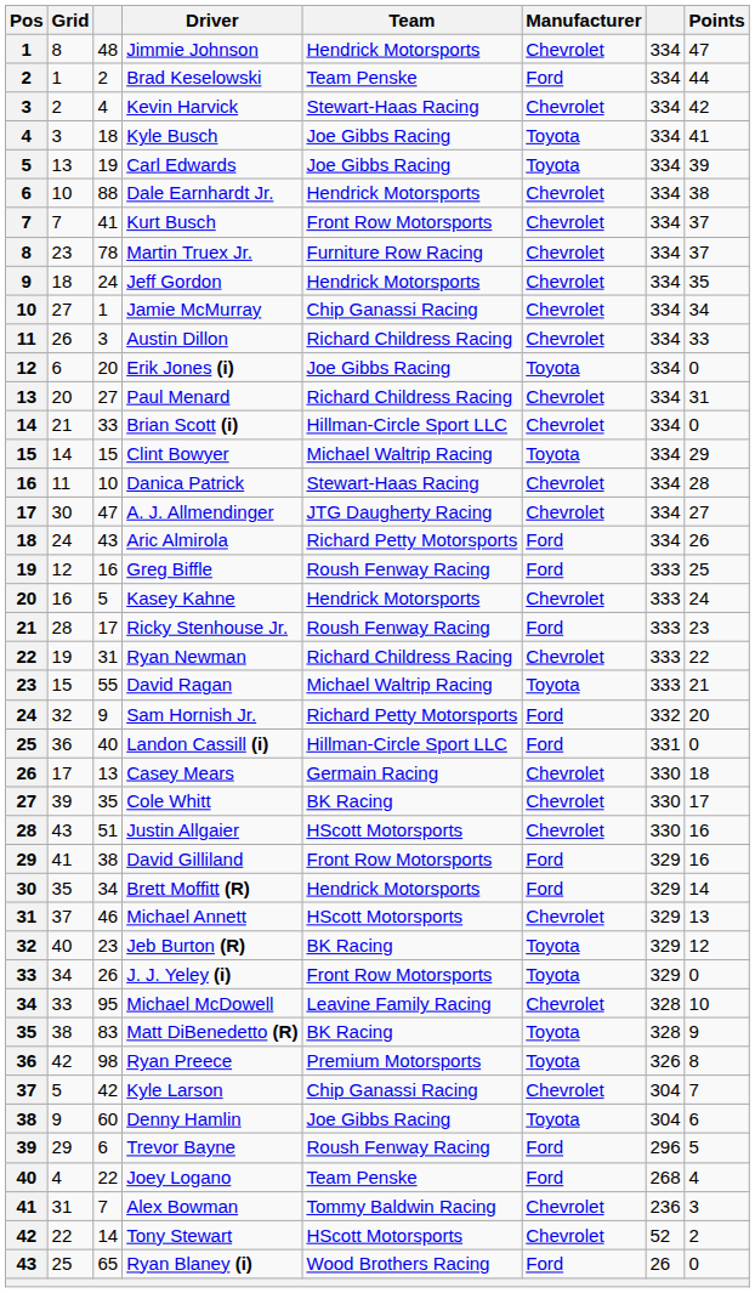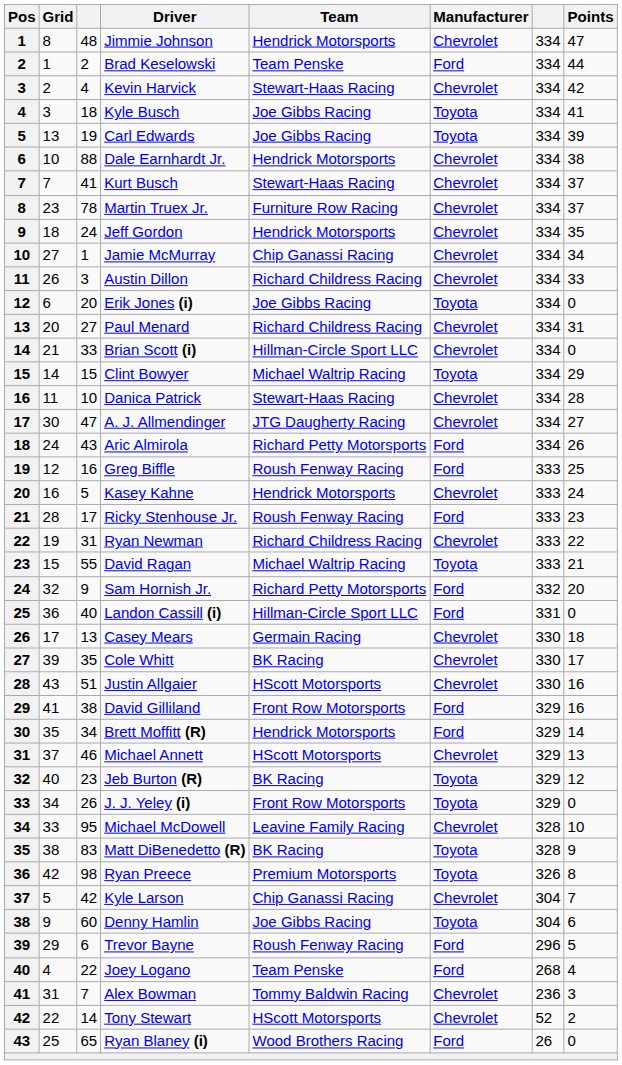 <table class="wikitable" style="font-size:95%">
 <tr>
 <th>Pos</th>
 <th>Grid</th>
 <th></th>
 <th>Driver</th>
 <th>Team</th>
 <th>Manufacturer</th>
 <th></th>
 <th>Points</th>
 </tr>
 <tr>
 <th>1</th>
 <td>8</td>
 <td>48</td>
 <td><a href='#'>Jimmie Johnson</a></td>
 <td><a href='#'>Hendrick Motorsports</a></td>
 <td><a href='#'>Chevrolet</a></td>
 <td>334</td>
 <td>47</td>
 </tr>
 <tr>
 <th>2</th>
 <td>1</td>
 <td>2</td>
 <td><a href='#'>Brad Keselowski</a></td>
 <td><a href='#'>Team Penske</a></td>
 <td><a href='#'>Ford</a></td>
 <td>334</td>
 <td>44</td>
 </tr>
 <tr>
 <th>3</th>
 <td>2</td>
 <td>4</td>
 <td><a href='#'>Kevin Harvick</a></td>
 <td><a href='#'>Stewart-Haas Racing</a></td>
 <td><a href='#'>Chevrolet</a></td>
 <td>334</td>
 <td>42</td>
 </tr>
 <tr>
 <th>4</th>
 <td>3</td>
 <td>18</td>
 <td><a href='#'>Kyle Busch</a></td>
 <td><a href='#'>Joe Gibbs Racing</a></td>
 <td><a href='#'>Toyota</a></td>
 <td>334</td>
 <td>41</td>
 </tr>
 <tr>
 <th>5</th>
 <td>13</td>
 <td>19</td>
 <td><a href='#'>Carl Edwards</a></td>
 <td><a href='#'>Joe Gibbs Racing</a></td>
 <td><a href='#'>Toyota</a></td>
 <td>334</td>
 <td>39</td>
 </tr>
 <tr>
 <th>6</th>
 <td>10</td>
 <td>88</td>
 <td><a href='#'>Dale Earnhardt Jr.</a></td>
 <td><a href='#'>Hendrick Motorsports</a></td>
 <td><a href='#'>Chevrolet</a></td>
 <td>334</td>
 <td>38</td>
 </tr>
 <tr>
 <th>7</th>
 <td>7</td>
 <td>41</td>
 <td><a href='#'>Kurt Busch</a></td>
-<td><a href='#'>Front Row Motorsports</a></td>
+<td><a href='#'>Stewart-Haas Racing</a></td>
 <td><a href='#'>Chevrolet</a></td>
 <td>334</td>
 <td>37</td>
 </tr>
 <tr>
 <th>8</th>
 <td>23</td>
 <td>78</td>
 <td><a href='#'>Martin Truex Jr.</a></td>
 <td><a href='#'>Furniture Row Racing</a></td>
 <td><a href='#'>Chevrolet</a></td>
 <td>334</td>
 <td>37</td>
 </tr>
 <tr>
 <th>9</th>
 <td>18</td>
 <td>24</td>
 <td><a href='#'>Jeff Gordon</a></td>
 <td><a href='#'>Hendrick Motorsports</a></td>
 <td><a href='#'>Chevrolet</a></td>
 <td>334</td>
 <td>35</td>
 </tr>
 <tr>
 <th>10</th>
 <td>27</td>
 <td>1</td>
 <td><a href='#'>Jamie McMurray</a></td>
 <td><a href='#'>Chip Ganassi Racing</a></td>
 <td><a href='#'>Chevrolet</a></td>
 <td>334</td>
 <td>34</td>
 </tr>
 <tr>
 <th>11</th>
 <td>26</td>
 <td>3</td>
 <td><a href='#'>Austin Dillon</a></td>
 <td><a href='#'>Richard Childress Racing</a></td>
 <td><a href='#'>Chevrolet</a></td>
 <td>334</td>
 <td>33</td>
 </tr>
 <tr>
 <th>12</th>
 <td>6</td>
 <td>20</td>
 <td><a href='#'>Erik Jones</a> <strong>(i)</strong></td>
 <td><a href='#'>Joe Gibbs Racing</a></td>
 <td><a href='#'>Toyota</a></td>
 <td>334</td>
 <td>0</td>
 </tr>
 <tr>
 <th>13</th>
 <td>20</td>
 <td>27</td>
 <td><a href='#'>Paul Menard</a></td>
 <td><a href='#'>Richard Childress Racing</a></td>
 <td><a href='#'>Chevrolet</a></td>
 <td>334</td>
 <td>31</td>
 </tr>
 <tr>
 <th>14</th>
 <td>21</td>
 <td>33</td>
 <td><a href='#'>Brian Scott</a> <strong>(i)</strong></td>
 <td><a href='#'>Hillman-Circle Sport LLC</a></td>
 <td><a href='#'>Chevrolet</a></td>
 <td>334</td>
 <td>0</td>
 </tr>
 <tr>
 <th>15</th>
 <td>14</td>
 <td>15</td>
 <td><a href='#'>Clint Bowyer</a></td>
 <td><a href='#'>Michael Waltrip Racing</a></td>
 <td><a href='#'>Toyota</a></td>
 <td>334</td>
 <td>29</td>
 </tr>
 <tr>
 <th>16</th>
 <td>11</td>
 <td>10</td>
 <td><a href='#'>Danica Patrick</a></td>
 <td><a href='#'>Stewart-Haas Racing</a></td>
 <td><a href='#'>Chevrolet</a></td>
 <td>334</td>
 <td>28</td>
 </tr>
 <tr>
 <th>17</th>
 <td>30</td>
 <td>47</td>
 <td><a href='#'>A. J. Allmendinger</a></td>
 <td><a href='#'>JTG Daugherty Racing</a></td>
 <td><a href='#'>Chevrolet</a></td>
 <td>334</td>
 <td>27</td>
 </tr>
 <tr>
 <th>18</th>
 <td>24</td>
 <td>43</td>
 <td><a href='#'>Aric Almirola</a></td>
 <td><a href='#'>Richard Petty Motorsports</a></td>
 <td><a href='#'>Ford</a></td>
 <td>334</td>
 <td>26</td>
 </tr>
 <tr>
 <th>19</th>
 <td>12</td>
 <td>16</td>
 <td><a href='#'>Greg Biffle</a></td>
 <td><a href='#'>Roush Fenway Racing</a></td>
 <td><a href='#'>Ford</a></td>
 <td>333</td>
 <td>25</td>
 </tr>
 <tr>
 <th>20</th>
 <td>16</td>
 <td>5</td>
 <td><a href='#'>Kasey Kahne</a></td>
 <td><a href='#'>Hendrick Motorsports</a></td>
 <td><a href='#'>Chevrolet</a></td>
 <td>333</td>
 <td>24</td>
 </tr>
 <tr>
 <th>21</th>
 <td>28</td>
 <td>17</td>
 <td><a href='#'>Ricky Stenhouse Jr.</a></td>
 <td><a href='#'>Roush Fenway Racing</a></td>
 <td><a href='#'>Ford</a></td>
 <td>333</td>
 <td>23</td>
 </tr>
 <tr>
 <th>22</th>
 <td>19</td>
 <td>31</td>
 <td><a href='#'>Ryan Newman</a></td>
 <td><a href='#'>Richard Childress Racing</a></td>
 <td><a href='#'>Chevrolet</a></td>
 <td>333</td>
 <td>22</td>
 </tr>
 <tr>
 <th>23</th>
 <td>15</td>
 <td>55</td>
 <td><a href='#'>David Ragan</a></td>
 <td><a href='#'>Michael Waltrip Racing</a></td>
 <td><a href='#'>Toyota</a></td>
 <td>333</td>
 <td>21</td>
 </tr>
 <tr>
 <th>24</th>
 <td>32</td>
 <td>9</td>
 <td><a href='#'>Sam Hornish Jr.</a></td>
 <td><a href='#'>Richard Petty Motorsports</a></td>
 <td><a href='#'>Ford</a></td>
 <td>332</td>
 <td>20</td>
 </tr>
 <tr>
 <th>25</th>
 <td>36</td>
 <td>40</td>
 <td><a href='#'>Landon Cassill</a> <strong>(i)</strong></td>
 <td><a href='#'>Hillman-Circle Sport LLC</a></td>
 <td><a href='#'>Ford</a></td>
 <td>331</td>
 <td>0</td>
 </tr>
 <tr>
 <th>26</th>
 <td>17</td>
 <td>13</td>
 <td><a href='#'>Casey Mears</a></td>
 <td><a href='#'>Germain Racing</a></td>
 <td><a href='#'>Chevrolet</a></td>
 <td>330</td>
 <td>18</td>
 </tr>
 <tr>
 <th>27</th>
 <td>39</td>
 <td>35</td>
 <td><a href='#'>Cole Whitt</a></td>
 <td><a href='#'>BK Racing</a></td>
 <td><a href='#'>Chevrolet</a></td>
 <td>330</td>
 <td>17</td>
 </tr>
 <tr>
 <th>28</th>
 <td>43</td>
 <td>51</td>
 <td><a href='#'>Justin Allgaier</a></td>
 <td><a href='#'>HScott Motorsports</a></td>
 <td><a href='#'>Chevrolet</a></td>
 <td>330</td>
 <td>16</td>
 </tr>
 <tr>
 <th>29</th>
 <td>41</td>
 <td>38</td>
 <td><a href='#'>David Gilliland</a></td>
 <td><a href='#'>Front Row Motorsports</a></td>
 <td><a href='#'>Ford</a></td>
 <td>329</td>
 <td>16</td>
 </tr>
 <tr>
 <th>30</th>
 <td>35</td>
 <td>34</td>
 <td><a href='#'>Brett Moffitt</a> <strong>(R)</strong></td>
 <td><a href='#'>Hendrick Motorsports</a></td>
 <td><a href='#'>Ford</a></td>
 <td>329</td>
 <td>14</td>
 </tr>
 <tr>
 <th>31</th>
 <td>37</td>
 <td>46</td>
 <td><a href='#'>Michael Annett</a></td>
 <td><a href='#'>HScott Motorsports</a></td>
 <td><a href='#'>Chevrolet</a></td>
 <td>329</td>
 <td>13</td>
 </tr>
 <tr>
 <th>32</th>
 <td>40</td>
 <td>23</td>
 <td><a href='#'>Jeb Burton</a> <strong>(R)</strong></td>
 <td><a href='#'>BK Racing</a></td>
 <td><a href='#'>Toyota</a></td>
 <td>329</td>
 <td>12</td>
 </tr>
 <tr>
 <th>33</th>
 <td>34</td>
 <td>26</td>
 <td><a href='#'>J. J. Yeley</a> <strong>(i)</strong></td>
 <td><a href='#'>Front Row Motorsports</a></td>
 <td><a href='#'>Toyota</a></td>
 <td>329</td>
 <td>0</td>
 </tr>
 <tr>
 <th>34</th>
 <td>33</td>
 <td>95</td>
 <td><a href='#'>Michael McDowell</a></td>
 <td><a href='#'>Leavine Family Racing</a></td>
 <td><a href='#'>Chevrolet</a></td>
 <td>328</td>
 <td>10</td>
 </tr>
 <tr>
 <th>35</th>
 <td>38</td>
 <td>83</td>
 <td><a href='#'>Matt DiBenedetto</a> <strong>(R)</strong></td>
 <td><a href='#'>BK Racing</a></td>
 <td><a href='#'>Toyota</a></td>
 <td>328</td>
 <td>9</td>
 </tr>
 <tr>
 <th>36</th>
 <td>42</td>
 <td>98</td>
 <td><a href='#'>Ryan Preece</a></td>
 <td><a href='#'>Premium Motorsports</a></td>
 <td><a href='#'>Toyota</a></td>
 <td>326</td>
 <td>8</td>
 </tr>
 <tr>
 <th>37</th>
 <td>5</td>
 <td>42</td>
 <td><a href='#'>Kyle Larson</a></td>
 <td><a href='#'>Chip Ganassi Racing</a></td>
 <td><a href='#'>Chevrolet</a></td>
 <td>304</td>
 <td>7</td>
 </tr>
 <tr>
 <th>38</th>
 <td>9</td>
 <td>60</td>
 <td><a href='#'>Denny Hamlin</a></td>
 <td><a href='#'>Joe Gibbs Racing</a></td>
 <td><a href='#'>Toyota</a></td>
 <td>304</td>
 <td>6</td>
 </tr>
 <tr>
 <th>39</th>
 <td>29</td>
 <td>6</td>
 <td><a href='#'>Trevor Bayne</a></td>
 <td><a href='#'>Roush Fenway Racing</a></td>
 <td><a href='#'>Ford</a></td>
 <td>296</td>
 <td>5</td>
 </tr>
 <tr>
 <th>40</th>
 <td>4</td>
 <td>22</td>
 <td><a href='#'>Joey Logano</a></td>
 <td><a href='#'>Team Penske</a></td>
 <td><a href='#'>Ford</a></td>
 <td>268</td>
 <td>4</td>
 </tr>
 <tr>
 <th>41</th>
 <td>31</td>
 <td>7</td>
 <td><a href='#'>Alex Bowman</a></td>
 <td><a href='#'>Tommy Baldwin Racing</a></td>
 <td><a href='#'>Chevrolet</a></td>
 <td>236</td>
 <td>3</td>
 </tr>
 <tr>
 <th>42</th>
 <td>22</td>
 <td>14</td>
 <td><a href='#'>Tony Stewart</a></td>
 <td><a href='#'>HScott Motorsports</a></td>
 <td><a href='#'>Chevrolet</a></td>
 <td>52</td>
 <td>2</td>
 </tr>
 <tr>
 <th>43</th>
 <td>25</td>
 <td>65</td>
 <td><a href='#'>Ryan Blaney</a> <strong>(i)</strong></td>
 <td><a href='#'>Wood Brothers Racing</a></td>
 <td><a href='#'>Ford</a></td>
 <td>26</td>
 <td>0</td>
 </tr>
 <tr>
 <th colspan="8"></th>
 </tr>
 </table>
